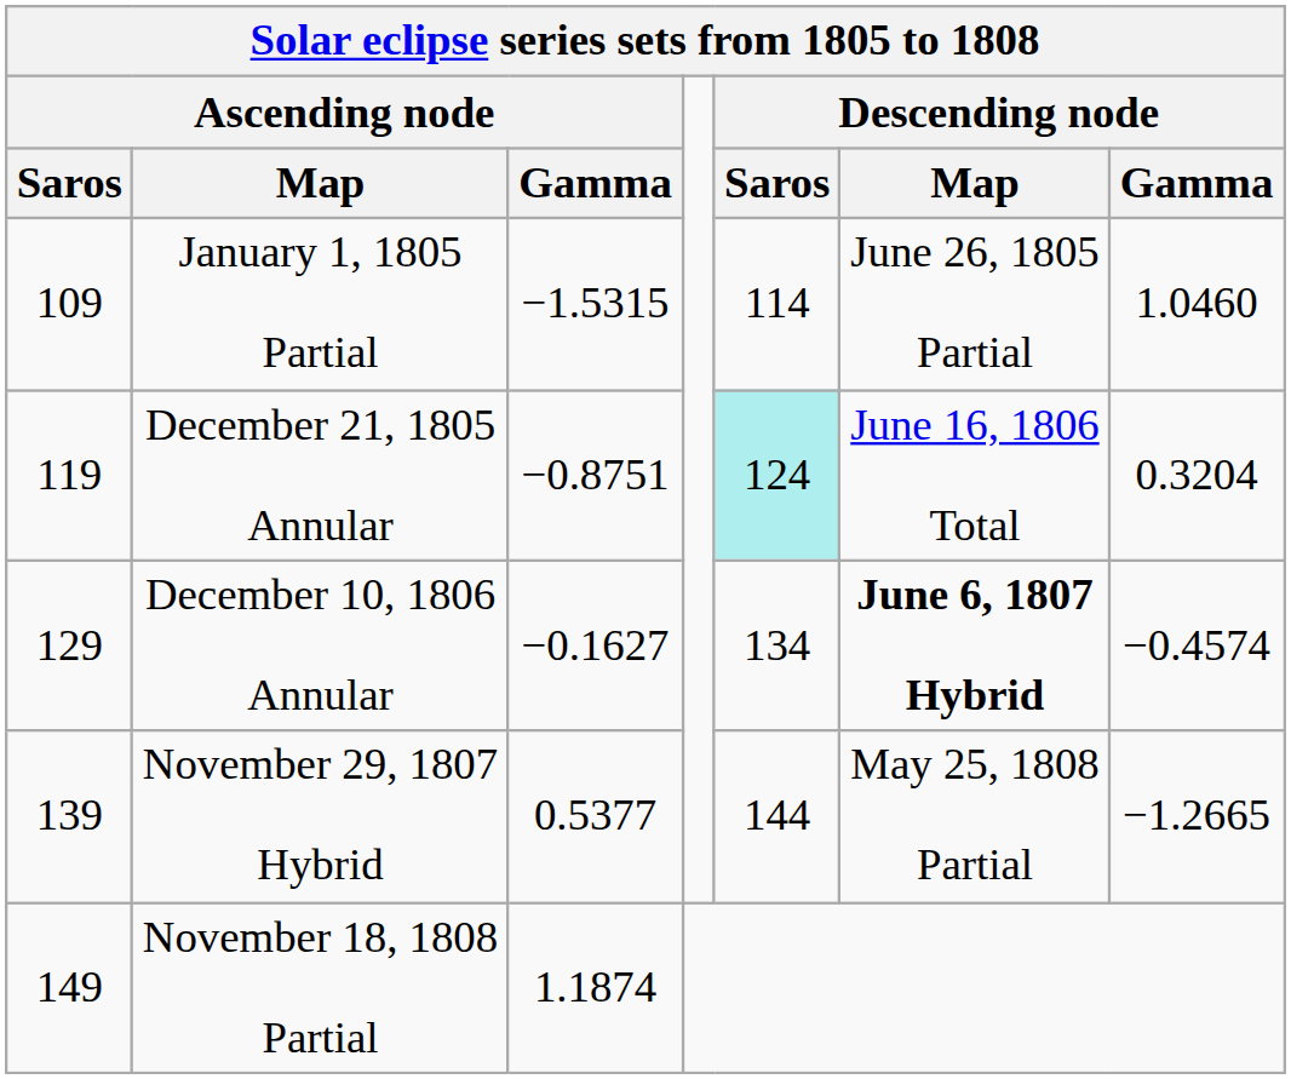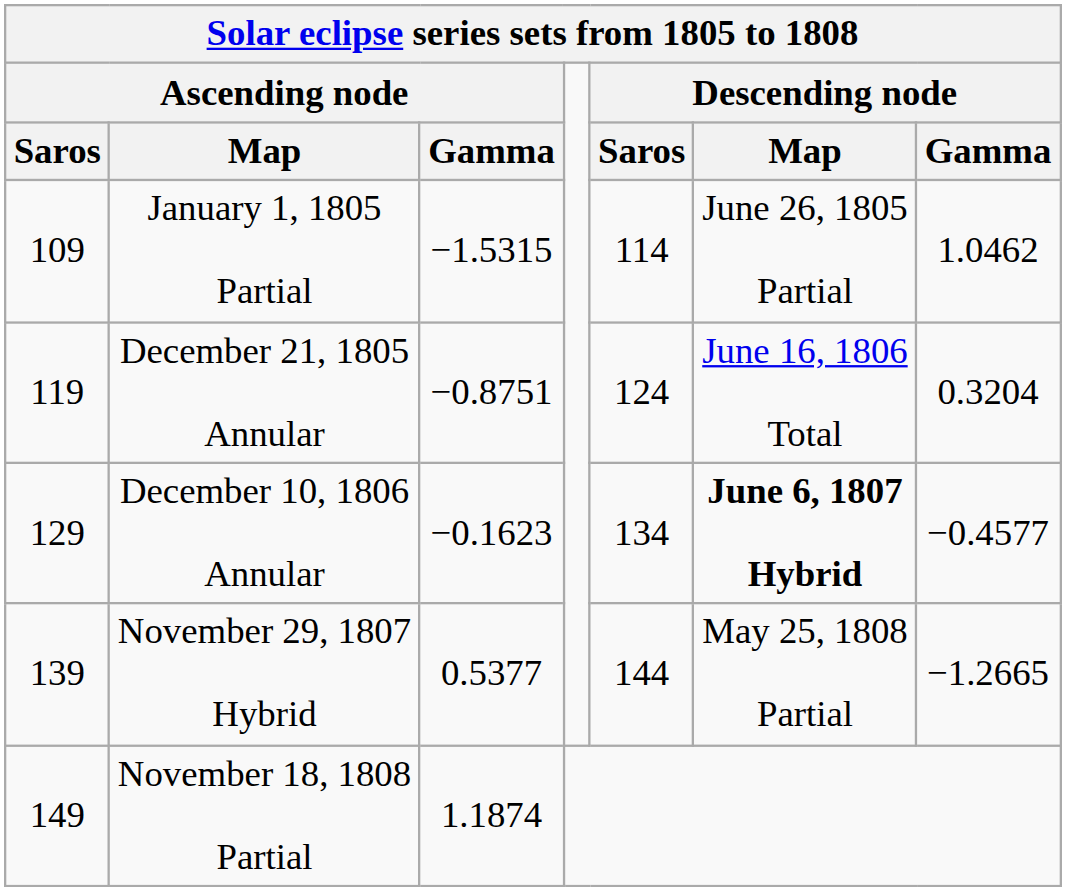 <table class="wikitable mw-collapsible mw-collapsed">
 <tr>
 <th class="nowrap" colspan="7"><a href='#'>Solar eclipse</a> series sets from 1805 to 1808</th>
 </tr>
 <tr>
 <th scope="col" colspan="3">Ascending node</th>
 <td rowspan="6"> </td>
 <th scope="col" colspan="3">Descending node</th>
 </tr>
 <tr style="text-align: center;">
 <th scope="col">Saros</th>
 <th scope="col">Map</th>
 <th scope="col">Gamma</th>
 <th scope="col">Saros</th>
 <th scope="col">Map</th>
 <th scope="col">Gamma</th>
 </tr>
 <tr style="text-align: center;">
 <td>109</td>
 <td>January 1, 1805<br><br>Partial</td>
 <td>−1.5315</td>
 <td>114</td>
 <td>June 26, 1805<br><br>Partial</td>
-<td>1.0460</td>
+<td>1.0462</td>
 </tr>
 <tr style="text-align: center;">
 <td>119</td>
 <td>December 21, 1805<br><br>Annular</td>
 <td>−0.8751</td>
-<td style="background: paleturquoise;">124</td>
+<td>124</td>
 <td><a href='#'>June 16, 1806</a><br><br>Total</td>
 <td>0.3204</td>
 </tr>
 <tr style="text-align: center;">
 <td>129</td>
 <td>December 10, 1806<br><br>Annular</td>
-<td>−0.1627</td>
+<td>−0.1623</td>
 <td>134</td>
 <td><strong>June 6, 1807<br><br>Hybrid</strong></td>
-<td>−0.4574</td>
+<td>−0.4577</td>
 </tr>
 <tr style="text-align: center;">
 <td>139</td>
 <td>November 29, 1807<br><br>Hybrid</td>
 <td>0.5377</td>
 <td>144</td>
 <td>May 25, 1808<br><br>Partial</td>
 <td>−1.2665</td>
 </tr>
 <tr style="text-align: center;">
 <td>149</td>
 <td>November 18, 1808<br><br>Partial</td>
 <td>1.1874</td>
 </tr>
 </table>
